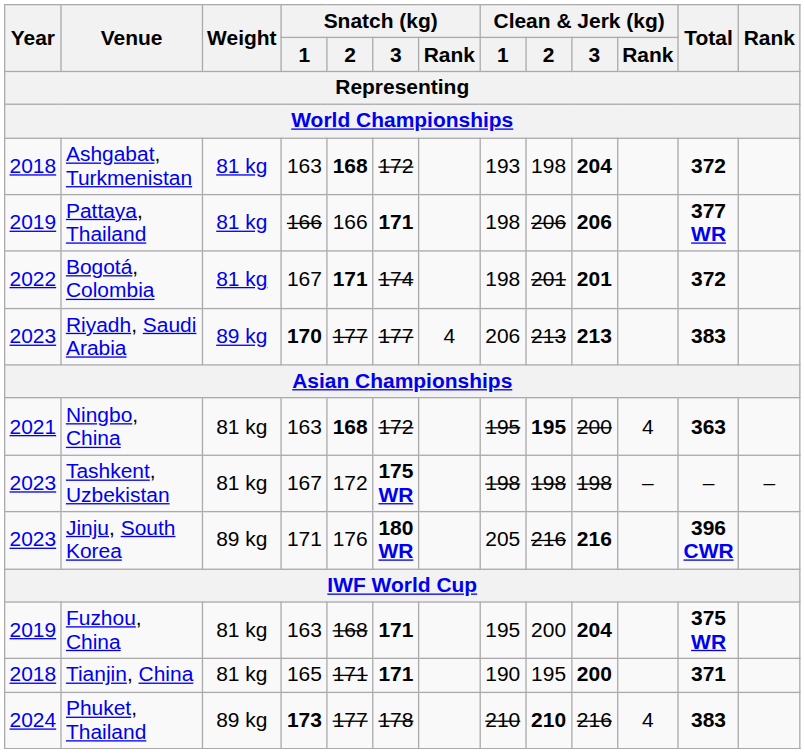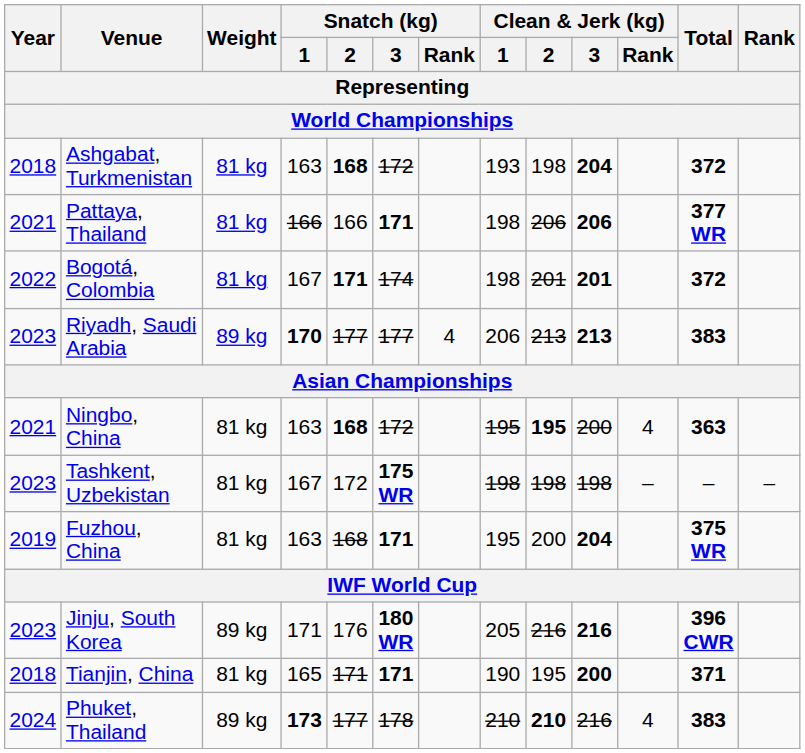 <table class="wikitable" style="text-align:center;">
 <tr>
 <th rowspan=2 width=40>Year</th>
 <th rowspan=2 width=250>Venue</th>
 <th rowspan=2 width=60>Weight</th>
 <th colspan=4>Snatch (kg)</th>
 <th colspan=4>Clean & Jerk (kg)</th>
 <th rowspan=2 width=60>Total</th>
 <th rowspan=2 width=40>Rank</th>
 </tr>
 <tr>
 <th width=60>1</th>
 <th width=60>2</th>
 <th width=60>3</th>
 <th width=45>Rank</th>
 <th width=60>1</th>
 <th width=60>2</th>
 <th width=60>3</th>
 <th width=45>Rank</th>
 </tr>
 <tr>
 <th colspan=13>Representing </th>
 </tr>
 <tr>
 <th colspan=13><a href='#'>World Championships</a></th>
 </tr>
 <tr>
 <td><a href='#'>2018</a></td>
 <td align=left> <a href='#'>Ashgabat</a>, <a href='#'>Turkmenistan</a></td>
 <td><a href='#'>81 kg</a></td>
 <td>163</td>
 <td><strong>168</strong></td>
 <td><s>172</s></td>
 <td></td>
 <td>193</td>
 <td>198</td>
 <td><strong>204</strong></td>
 <td></td>
 <td><strong>372</strong></td>
 <td></td>
 </tr>
 <tr>
-<td><a href='#'>2019</a></td>
+<td><a href='#'>2021</a></td>
 <td align=left> <a href='#'>Pattaya</a>, <a href='#'>Thailand</a></td>
 <td><a href='#'>81 kg</a></td>
 <td><s>166</s></td>
 <td>166</td>
 <td><strong>171</strong></td>
 <td></td>
 <td>198</td>
 <td><s>206</s></td>
 <td><strong>206</strong></td>
 <td></td>
 <td><strong>377 <a href='#'>WR</a></strong></td>
 <td></td>
 </tr>
 <tr>
 <td><a href='#'>2022</a></td>
 <td align=left> <a href='#'>Bogotá</a>, <a href='#'>Colombia</a></td>
 <td><a href='#'>81 kg</a></td>
 <td>167</td>
 <td><strong>171</strong></td>
 <td><s>174</s></td>
 <td></td>
 <td>198</td>
 <td><s>201</s></td>
 <td><strong>201</strong></td>
 <td></td>
 <td><strong>372</strong></td>
 <td></td>
 </tr>
 <tr>
 <td><a href='#'>2023</a></td>
 <td align=left> <a href='#'>Riyadh</a>, <a href='#'>Saudi Arabia</a></td>
 <td><a href='#'>89 kg</a></td>
 <td><strong>170</strong></td>
 <td><s>177</s></td>
 <td><s>177</s></td>
 <td>4</td>
 <td>206</td>
 <td><s>213</s></td>
 <td><strong>213</strong></td>
 <td></td>
 <td><strong>383</strong></td>
 <td></td>
 </tr>
 <tr>
 <th colspan=13><a href='#'>Asian Championships</a></th>
 </tr>
 <tr>
 <td><a href='#'>2021</a></td>
 <td align=left> <a href='#'>Ningbo</a>, <a href='#'>China</a></td>
 <td>81 kg</td>
 <td>163</td>
 <td><strong>168</strong></td>
 <td><s>172</s></td>
 <td></td>
 <td><s>195</s></td>
 <td><strong>195</strong></td>
 <td><s>200</s></td>
 <td>4</td>
 <td><strong>363</strong></td>
 <td></td>
 </tr>
 <tr>
 <td><a href='#'>2023</a></td>
 <td align=left> <a href='#'>Tashkent</a>, <a href='#'>Uzbekistan</a></td>
 <td>81 kg</td>
 <td>167</td>
 <td>172</td>
 <td><strong>175 <a href='#'>WR</a></strong></td>
 <td></td>
 <td><s>198</s></td>
 <td><s>198</s></td>
 <td><s>198</s></td>
 <td>–</td>
 <td>–</td>
 <td>–</td>
 </tr>
 <tr>
+<td><a href='#'>2019</a></td>
+<td align=left> <a href='#'>Fuzhou</a>, <a href='#'>China</a></td>
+<td>81 kg</td>
+<td>163</td>
+<td><s>168</s></td>
+<td><strong>171</strong></td>
+<td></td>
+<td>195</td>
+<td>200</td>
+<td><strong>204</strong></td>
+<td></td>
+<td><strong>375 <a href='#'>WR</a></strong></td>
+<td></td>
+</tr>
+<tr>
+<th colspan=13><a href='#'>IWF World Cup</a></th>
+</tr>
+<tr>
 <td><a href='#'>2023</a></td>
 <td align=left> <a href='#'>Jinju</a>, <a href='#'>South Korea</a></td>
 <td>89 kg</td>
 <td>171</td>
 <td>176</td>
 <td><strong>180 <a href='#'>WR</a></strong></td>
 <td></td>
 <td>205</td>
 <td><s>216</s></td>
 <td><strong>216</strong></td>
 <td></td>
 <td><strong>396 <a href='#'>CWR</a></strong></td>
-<td></td>
-</tr>
-<tr>
-<th colspan=13><a href='#'>IWF World Cup</a></th>
-</tr>
-<tr>
-<td><a href='#'>2019</a></td>
-<td align=left> <a href='#'>Fuzhou</a>, <a href='#'>China</a></td>
-<td>81 kg</td>
-<td>163</td>
-<td><s>168</s></td>
-<td><strong>171</strong></td>
-<td></td>
-<td>195</td>
-<td>200</td>
-<td><strong>204</strong></td>
-<td></td>
-<td><strong>375 <a href='#'>WR</a></strong></td>
 <td></td>
 </tr>
 <tr>
 <td><a href='#'>2018</a></td>
 <td align=left> <a href='#'>Tianjin</a>, <a href='#'>China</a></td>
 <td>81 kg</td>
 <td>165</td>
 <td><s>171</s></td>
 <td><strong>171</strong></td>
 <td></td>
 <td>190</td>
 <td>195</td>
 <td><strong>200</strong></td>
 <td></td>
 <td><strong>371</strong></td>
 <td></td>
 </tr>
 <tr>
 <td><a href='#'>2024</a></td>
 <td align=left> <a href='#'>Phuket</a>, <a href='#'>Thailand</a></td>
 <td>89 kg</td>
 <td><strong>173</strong></td>
 <td><s>177</s></td>
 <td><s>178</s></td>
 <td></td>
 <td><s>210</s></td>
 <td><strong>210</strong></td>
 <td><s>216</s></td>
 <td>4</td>
 <td><strong>383</strong></td>
 <td></td>
 </tr>
 <tr>
 </tr>
 </table>
